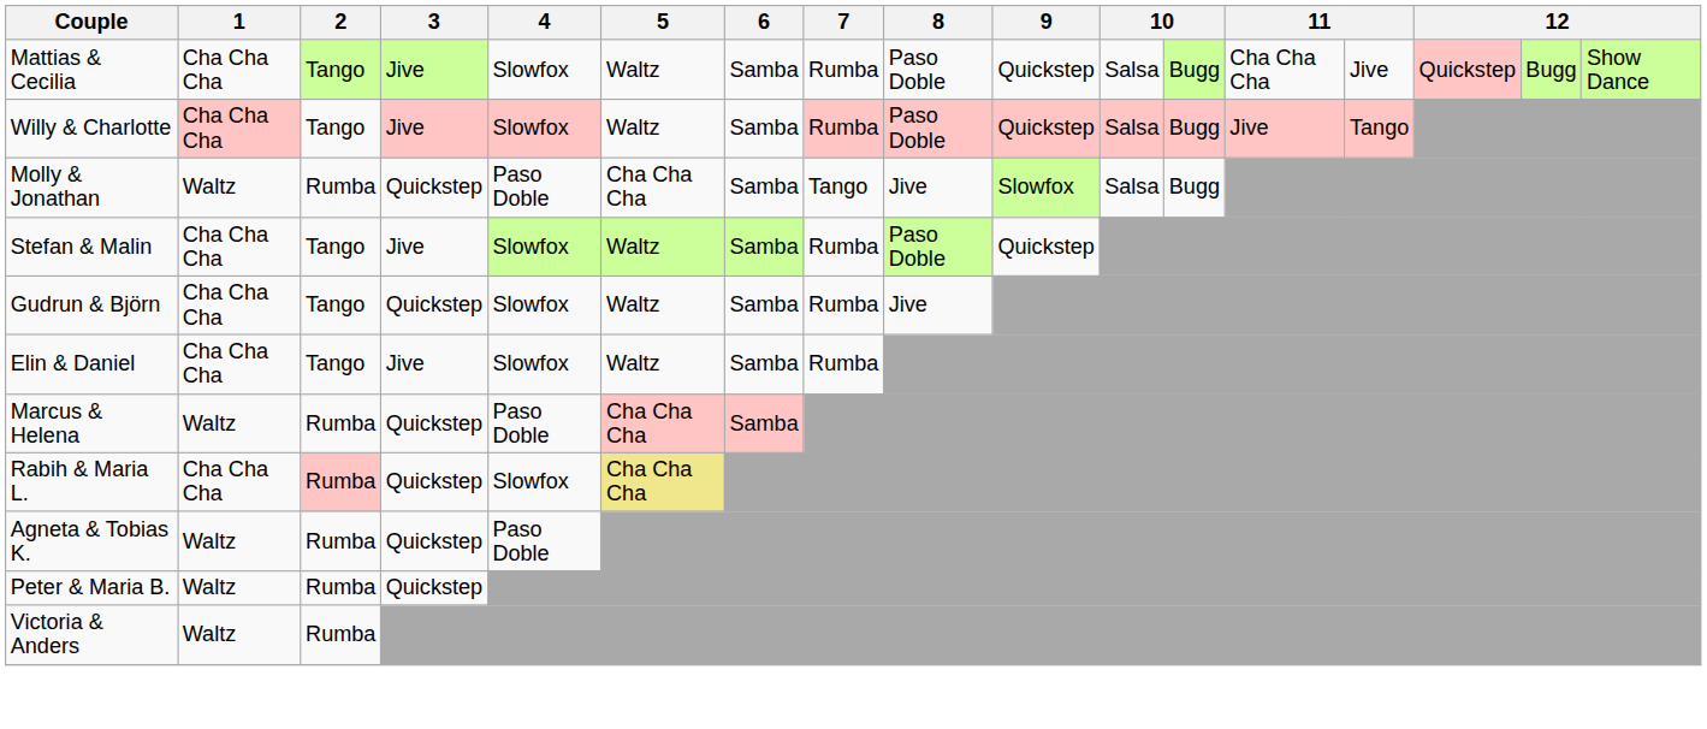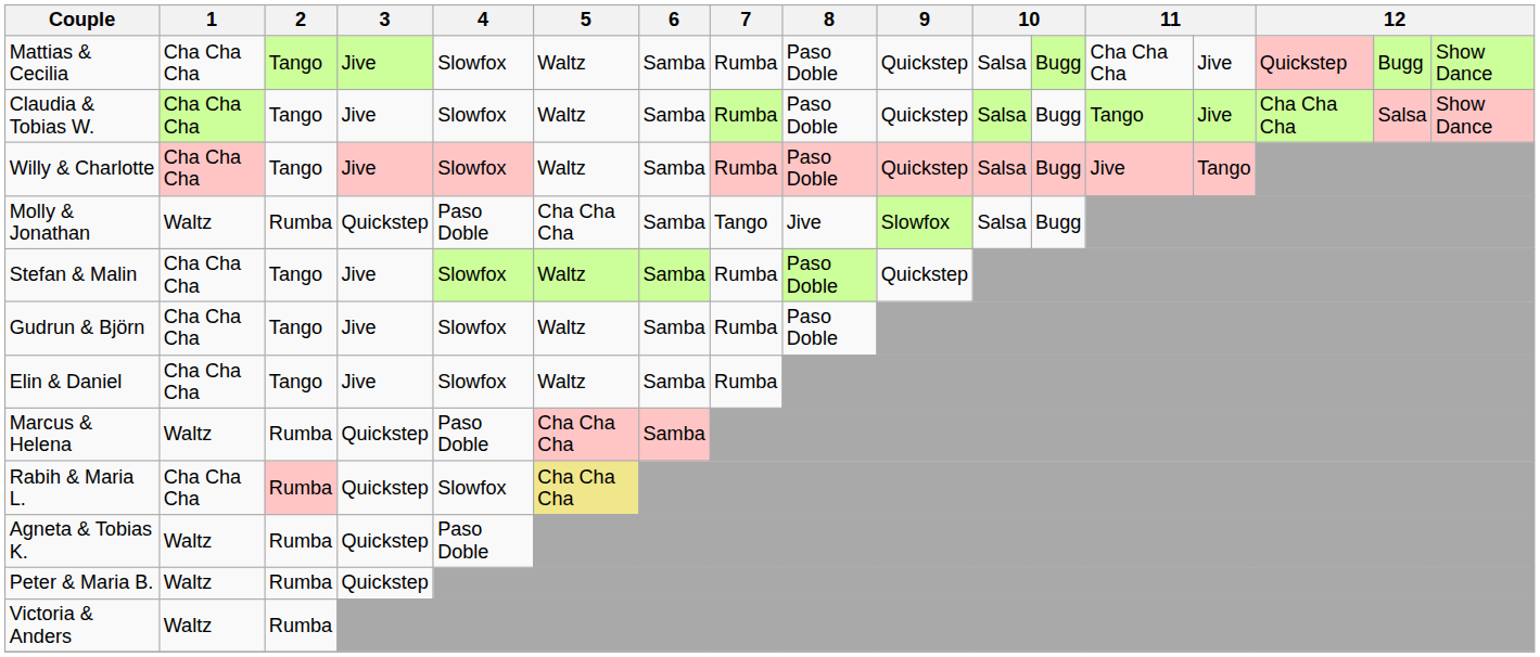 <table class="wikitable" align="center" |}>
 <tr>
 <th>Couple</th>
 <th>1</th>
 <th>2</th>
 <th>3</th>
 <th>4</th>
 <th>5</th>
 <th>6</th>
 <th>7</th>
 <th>8</th>
 <th>9</th>
 <th colspan="2">10</th>
 <th colspan="2">11</th>
 <th colspan="3">12</th>
 </tr>
 <tr>
 <td>Mattias & Cecilia</td>
 <td>Cha Cha Cha</td>
 <td bgcolor="#ccff99">Tango</td>
 <td bgcolor="#ccff99">Jive</td>
 <td>Slowfox</td>
 <td>Waltz</td>
 <td>Samba</td>
 <td>Rumba</td>
 <td>Paso Doble</td>
 <td>Quickstep</td>
 <td>Salsa</td>
 <td bgcolor="#ccff99">Bugg</td>
 <td>Cha Cha Cha</td>
 <td>Jive</td>
 <td bgcolor="#ffc5c5">Quickstep</td>
 <td bgcolor="#ccff99">Bugg</td>
 <td bgcolor="#ccff99">Show Dance</td>
+</tr>
+<tr>
+<td>Claudia & Tobias W.</td>
+<td bgcolor="#ccff99">Cha Cha Cha</td>
+<td>Tango</td>
+<td>Jive</td>
+<td>Slowfox</td>
+<td>Waltz</td>
+<td>Samba</td>
+<td bgcolor="#ccff99">Rumba</td>
+<td>Paso Doble</td>
+<td>Quickstep</td>
+<td bgcolor="#ccff99">Salsa</td>
+<td>Bugg</td>
+<td bgcolor="#ccff99">Tango</td>
+<td bgcolor="#ccff99">Jive</td>
+<td bgcolor="#ccff99">Cha Cha Cha</td>
+<td bgcolor="#ffc5c5">Salsa</td>
+<td bgcolor="#ffc5c5">Show Dance</td>
 </tr>
 <tr>
 <td>Willy & Charlotte</td>
 <td bgcolor="#ffc5c5">Cha Cha Cha</td>
 <td>Tango</td>
 <td bgcolor="#ffc5c5">Jive</td>
 <td bgcolor="#ffc5c5">Slowfox</td>
 <td>Waltz</td>
 <td>Samba</td>
 <td bgcolor="#ffc5c5">Rumba</td>
 <td bgcolor="#ffc5c5">Paso Doble</td>
 <td bgcolor="#ffc5c5">Quickstep</td>
 <td bgcolor="#ffc5c5">Salsa</td>
 <td bgcolor="#ffc5c5">Bugg</td>
 <td bgcolor="#ffc5c5">Jive</td>
 <td bgcolor="#ffc5c5">Tango</td>
 <td bgcolor="darkgray" colspan="3"></td>
 </tr>
 <tr>
 <td>Molly & Jonathan</td>
 <td>Waltz</td>
 <td>Rumba</td>
 <td>Quickstep</td>
 <td>Paso Doble</td>
 <td>Cha Cha Cha</td>
 <td>Samba</td>
 <td>Tango</td>
 <td>Jive</td>
 <td bgcolor="#ccff99">Slowfox</td>
 <td>Salsa</td>
 <td>Bugg</td>
 <td bgcolor="darkgray" colspan="5"></td>
 </tr>
 <tr>
 <td>Stefan & Malin</td>
 <td>Cha Cha Cha</td>
 <td>Tango</td>
 <td>Jive</td>
 <td bgcolor="#ccff99">Slowfox</td>
 <td bgcolor="#ccff99">Waltz</td>
 <td bgcolor="#ccff99">Samba</td>
 <td>Rumba</td>
 <td bgcolor="#ccff99">Paso Doble</td>
 <td>Quickstep</td>
 <td bgcolor="darkgray" colspan="7"></td>
 </tr>
 <tr>
 <td>Gudrun & Björn</td>
 <td>Cha Cha Cha</td>
 <td>Tango</td>
-<td>Quickstep</td>
+<td>Jive</td>
 <td>Slowfox</td>
 <td>Waltz</td>
 <td>Samba</td>
 <td>Rumba</td>
-<td>Jive</td>
+<td>Paso Doble</td>
 <td bgcolor="darkgray" colspan="8"></td>
 </tr>
 <tr>
 <td>Elin & Daniel</td>
 <td>Cha Cha Cha</td>
 <td>Tango</td>
 <td>Jive</td>
 <td>Slowfox</td>
 <td>Waltz</td>
 <td>Samba</td>
 <td>Rumba</td>
 <td bgcolor="darkgray" colspan="9"></td>
 </tr>
 <tr>
 <td>Marcus & Helena</td>
 <td>Waltz</td>
 <td>Rumba</td>
 <td>Quickstep</td>
 <td>Paso Doble</td>
 <td bgcolor="#ffc5c5">Cha Cha Cha</td>
 <td bgcolor="#ffc5c5">Samba</td>
 <td bgcolor="darkgray" colspan="10"></td>
 </tr>
 <tr>
 <td>Rabih & Maria L.</td>
 <td>Cha Cha Cha</td>
 <td bgcolor="#ffc5c5">Rumba</td>
 <td>Quickstep</td>
 <td>Slowfox</td>
 <td style="background: khaki;">Cha Cha Cha</td>
 <td bgcolor="darkgray" colspan="11"></td>
 </tr>
 <tr>
 <td>Agneta & Tobias K.</td>
 <td>Waltz</td>
 <td>Rumba</td>
 <td>Quickstep</td>
 <td>Paso Doble</td>
 <td bgcolor="darkgray" colspan="12"></td>
 </tr>
 <tr>
 <td>Peter & Maria B.</td>
 <td>Waltz</td>
 <td>Rumba</td>
 <td>Quickstep</td>
 <td bgcolor="darkgray" colspan="13"></td>
 </tr>
 <tr>
 <td>Victoria & Anders</td>
 <td>Waltz</td>
 <td>Rumba</td>
 <td bgcolor="darkgray" colspan="14"></td>
 </tr>
 <tr>
 </tr>
 </table>
